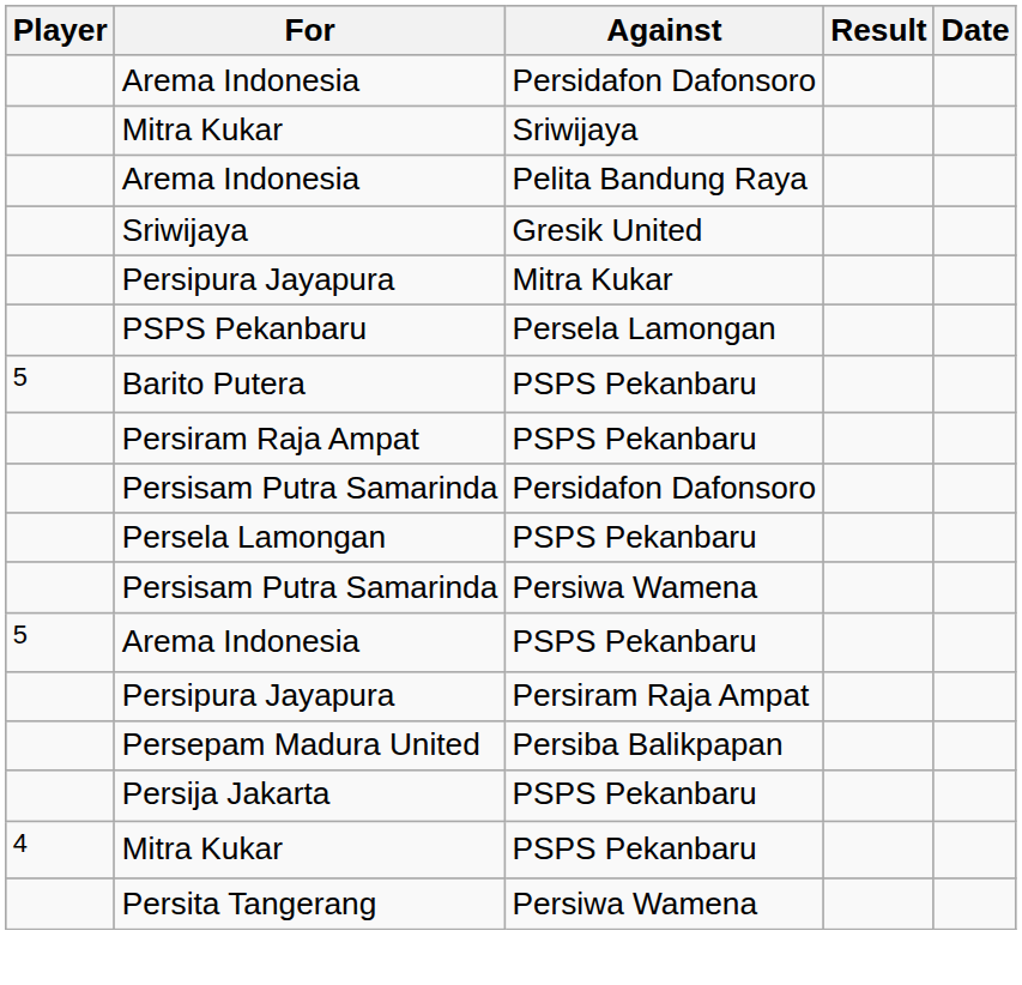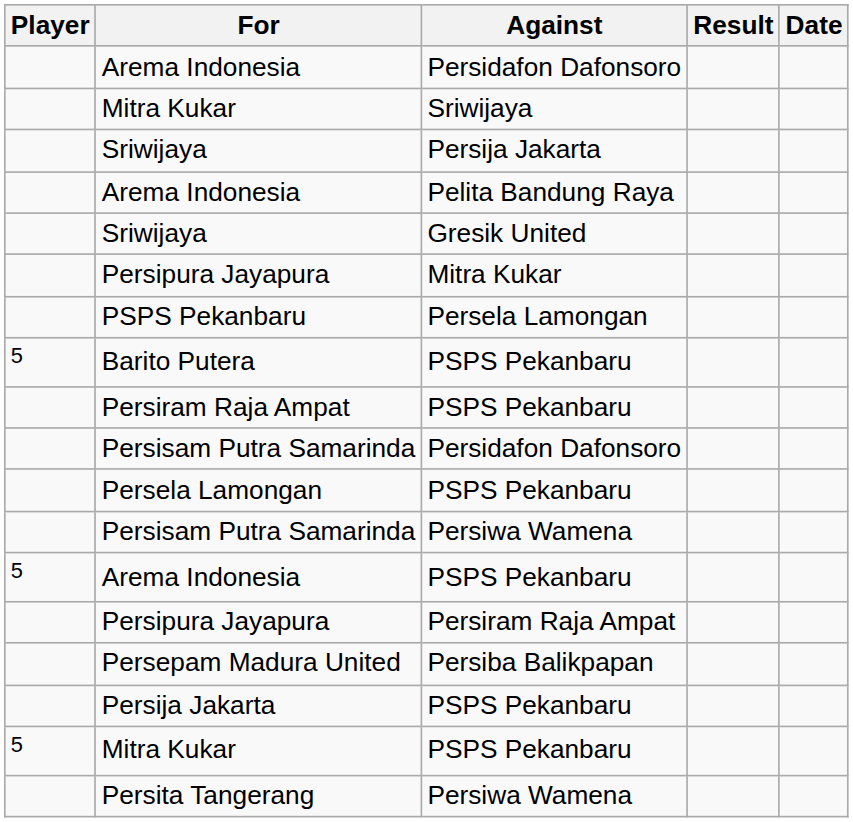 <table class="wikitable sortable">
 <tr>
 <th>Player</th>
 <th>For</th>
 <th>Against</th>
 <th align=center>Result</th>
 <th>Date</th>
 </tr>
 <tr>
 <td> </td>
 <td>Arema Indonesia</td>
 <td>Persidafon Dafonsoro</td>
 <td align="center"></td>
 <td></td>
 </tr>
 <tr>
 <td> </td>
 <td>Mitra Kukar</td>
 <td>Sriwijaya</td>
+<td align="center"></td>
+<td></td>
+</tr>
+<tr>
+<td> </td>
+<td>Sriwijaya</td>
+<td>Persija Jakarta</td>
 <td align="center"></td>
 <td></td>
 </tr>
 <tr>
 <td> </td>
 <td>Arema Indonesia</td>
 <td>Pelita Bandung Raya</td>
 <td align="center"></td>
 <td></td>
 </tr>
 <tr>
 <td> </td>
 <td>Sriwijaya</td>
 <td>Gresik United</td>
 <td align="center"></td>
 <td></td>
 </tr>
 <tr>
 <td> </td>
 <td>Persipura Jayapura</td>
 <td>Mitra Kukar</td>
 <td align="center"></td>
 <td></td>
 </tr>
 <tr>
 <td> </td>
 <td>PSPS Pekanbaru</td>
 <td>Persela Lamongan</td>
 <td align="center"></td>
 <td></td>
 </tr>
 <tr>
 <td> <sup>5</sup></td>
 <td>Barito Putera</td>
 <td>PSPS Pekanbaru</td>
 <td align="center"></td>
 <td></td>
 </tr>
 <tr>
 <td> </td>
 <td>Persiram Raja Ampat</td>
 <td>PSPS Pekanbaru</td>
 <td align="center"></td>
 <td></td>
 </tr>
 <tr>
 <td> </td>
 <td>Persisam Putra Samarinda</td>
 <td>Persidafon Dafonsoro</td>
 <td align="center"></td>
 <td></td>
 </tr>
 <tr>
 <td> </td>
 <td>Persela Lamongan</td>
 <td>PSPS Pekanbaru</td>
 <td align="center"></td>
 <td></td>
 </tr>
 <tr>
 <td> </td>
 <td>Persisam Putra Samarinda</td>
 <td>Persiwa Wamena</td>
 <td align="center"></td>
 <td></td>
 </tr>
 <tr>
 <td> <sup>5</sup></td>
 <td>Arema Indonesia</td>
 <td>PSPS Pekanbaru</td>
 <td align="center"></td>
 <td></td>
 </tr>
 <tr>
 <td> </td>
 <td>Persipura Jayapura</td>
 <td>Persiram Raja Ampat</td>
 <td align="center"></td>
 <td></td>
 </tr>
 <tr>
 <td> </td>
 <td>Persepam Madura United</td>
 <td>Persiba Balikpapan</td>
 <td align="center"></td>
 <td></td>
 </tr>
 <tr>
 <td> </td>
 <td>Persija Jakarta</td>
 <td>PSPS Pekanbaru</td>
 <td align="center"></td>
 <td></td>
 </tr>
 <tr>
-<td> <sup>4</sup></td>
+<td> <sup>5</sup></td>
 <td>Mitra Kukar</td>
 <td>PSPS Pekanbaru</td>
 <td align="center"></td>
 <td></td>
 </tr>
 <tr>
 <td> </td>
 <td>Persita Tangerang</td>
 <td>Persiwa Wamena</td>
 <td align="center"></td>
 <td></td>
 </tr>
 </table>
